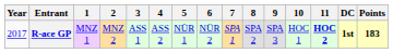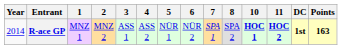 <table class="wikitable" style="text-align:center; font-size:85%">
 <tr>
 <th>Year</th>
 <th>Entrant</th>
 <th>1</th>
 <th>2</th>
 <th>3</th>
 <th>4</th>
 <th>5</th>
 <th>6</th>
 <th>7</th>
 <th>8</th>
-<th>9</th>
 <th>10</th>
 <th>11</th>
 <th>DC</th>
 <th>Points</th>
 </tr>
 <tr>
-<td><a href='#'>2017</a></td>
+<td><a href='#'>2014</a></td>
 <th nowrap><a href='#'>R-ace GP</a></th>
 <td style="background:#efcfff;"><a href='#'>MNZ<br>1</a><br></td>
 <td style="background:#ffdf9f;"><a href='#'>MNZ<br>2</a><br></td>
 <td style="background:#dfffdf;"><a href='#'>ASS<br>1</a><br></td>
 <td style="background:#dfffdf;"><a href='#'>ASS<br>2</a><br></td>
 <td style="background:#dfffdf;"><a href='#'>NÜR<br>1</a><br></td>
 <td style="background:#dfffdf;"><a href='#'>NÜR<br>2</a><br></td>
 <td style="background:#ffdf9f;"><em><a href='#'>SPA<br>1</a></em><br></td>
 <td style="background:#dfdfdf;"><a href='#'>SPA<br>2</a><br></td>
-<td style="background:#dfdfdf;"><a href='#'>SPA<br>3</a><br></td>
-<td style="background:#dfffdf;"><a href='#'>HOC<br>1</a><br></td>
+<td style="background:#dfffdf;"><strong><a href='#'>HOC<br>1</a><br></strong></td>
 <td style="background:#dfffdf;"><strong><a href='#'>HOC<br>2</a><br></strong></td>
 <th style="background:#ffffbf;">1st</th>
-<th style="background:#ffffbf;">183</th>
+<th style="background:#ffffbf;">163</th>
 </tr>
 </table>
